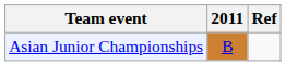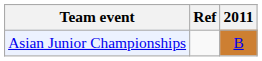 <table class="wikitable" style="font-size: 90%; text-align:center">
 <tr>
 <th>Team event</th>
+<th>Ref</th>
 <th>2011</th>
-<th>Ref</th>
 </tr>
 <tr>
 <td bgcolor="#ECF2FF"; align="left"><a href='#'>Asian Junior Championships</a></td>
+<td></td>
 <td bgcolor=CD7F32><a href='#'>B</a></td>
-<td></td>
 </tr>
 </table>
